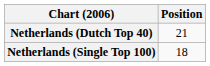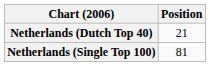 <table class="wikitable sortable plainrowheaders" style="text-align:center">
 <tr>
 <th scope="col">Chart (2006)</th>
 <th scope="col">Position</th>
 </tr>
 <tr>
 <th scope="row">Netherlands (Dutch Top 40)</th>
 <td>21</td>
 </tr>
 <tr>
 <th scope="row">Netherlands (Single Top 100)</th>
-<td>18</td>
+<td>81</td>
 </tr>
 </table>
